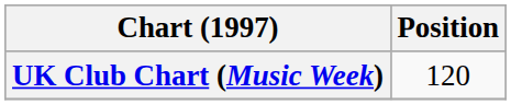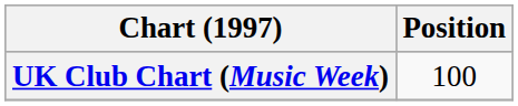 <table class="wikitable sortable plainrowheaders" style="text-align:center">
 <tr>
 <th scope="col">Chart (1997)</th>
 <th scope="col">Position</th>
 </tr>
 <tr>
 <th scope="row"><a href='#'>UK Club Chart</a> (<em><a href='#'>Music Week</a></em>)</th>
-<td>120</td>
+<td>100</td>
 </tr>
 <tr>
 </tr>
 </table>
